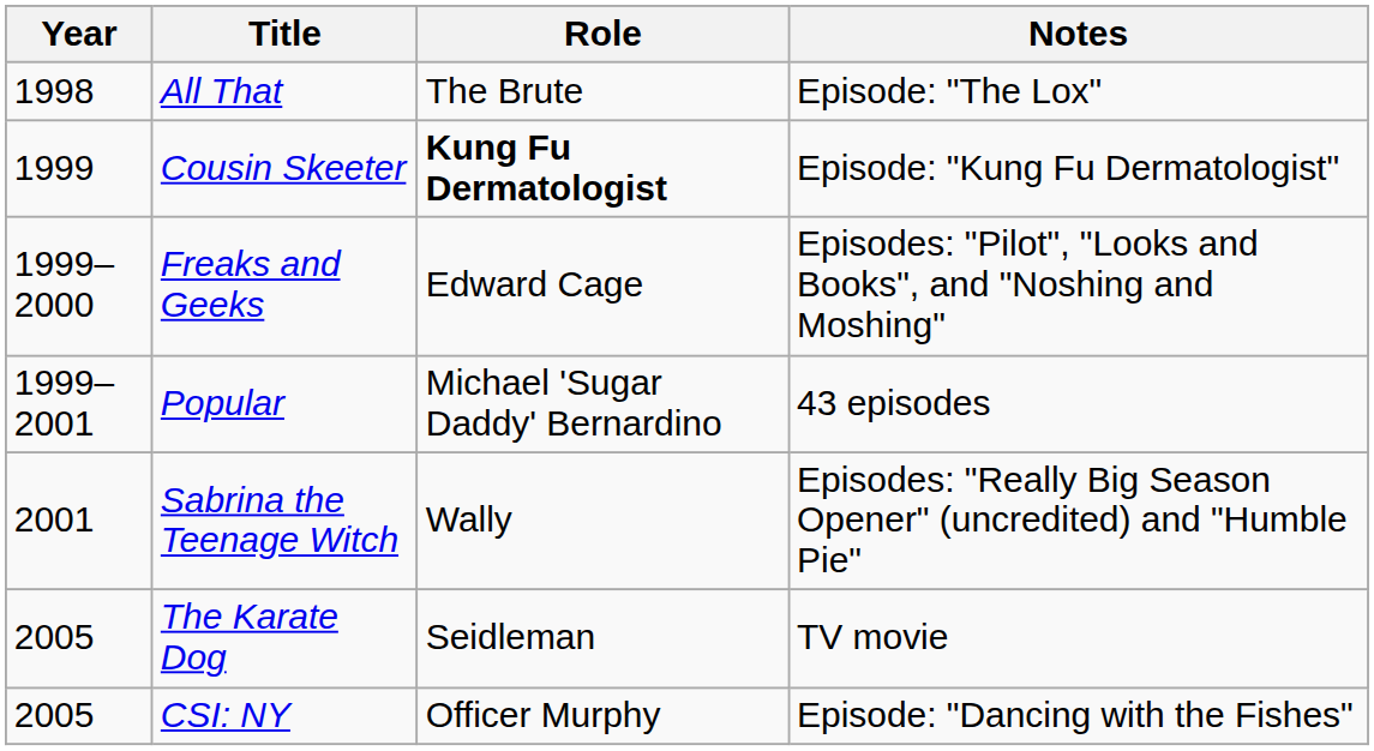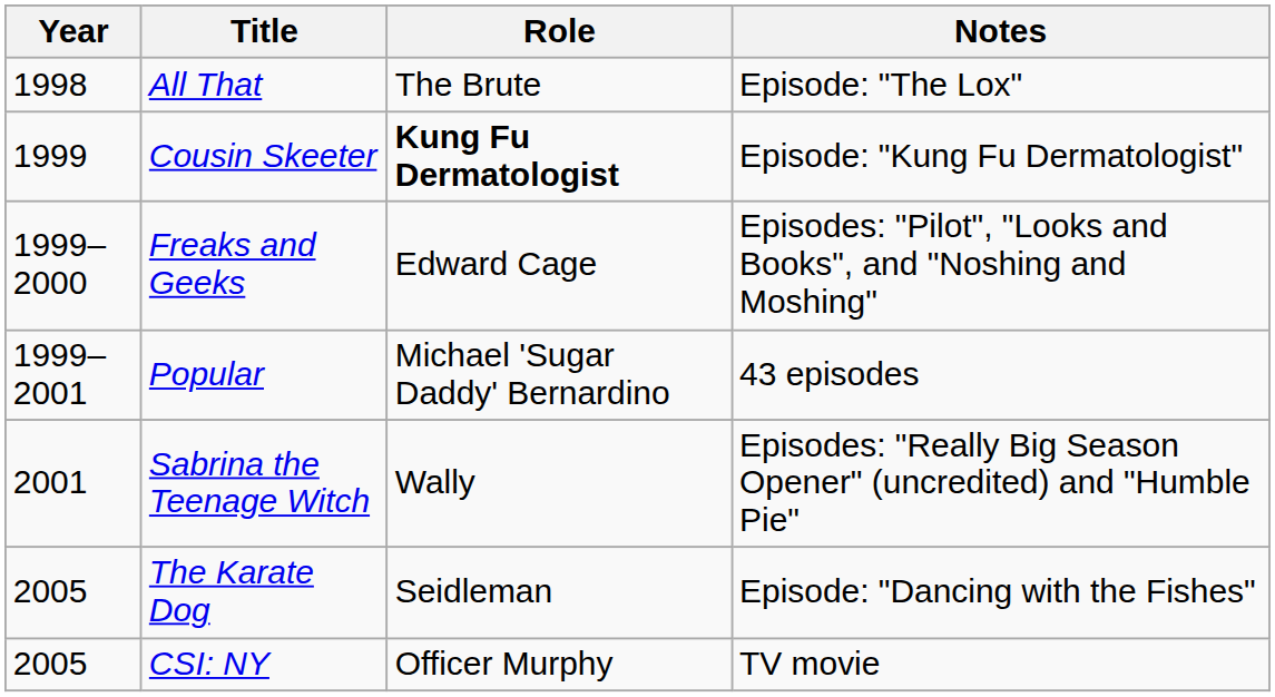 <table class="wikitable sortable">
 <tr>
 <th>Year</th>
 <th>Title</th>
 <th>Role</th>
 <th class="unsortable">Notes</th>
 </tr>
 <tr>
 <td>1998</td>
 <td><em><a href='#'>All That</a></em></td>
 <td>The Brute</td>
 <td>Episode: "The Lox"</td>
 </tr>
 <tr>
 <td>1999</td>
 <td><em><a href='#'>Cousin Skeeter</a></em></td>
 <td><strong>Kung Fu Dermatologist</strong></td>
 <td>Episode: "Kung Fu Dermatologist"</td>
 </tr>
 <tr>
 <td>1999–2000</td>
 <td><em><a href='#'>Freaks and Geeks</a></em></td>
 <td>Edward Cage</td>
 <td>Episodes: "Pilot", "Looks and Books", and "Noshing and Moshing"</td>
 </tr>
 <tr>
 <td>1999–2001</td>
 <td><em><a href='#'>Popular</a></em></td>
 <td>Michael 'Sugar Daddy' Bernardino</td>
 <td>43 episodes</td>
 </tr>
 <tr>
 <td>2001</td>
 <td><em><a href='#'>Sabrina the Teenage Witch</a></em></td>
 <td>Wally</td>
 <td>Episodes: "Really Big Season Opener" (uncredited) and "Humble Pie"</td>
 </tr>
 <tr>
 <td>2005</td>
 <td><em><a href='#'>The Karate Dog</a></em></td>
 <td>Seidleman</td>
-<td>TV movie</td>
+<td>Episode: "Dancing with the Fishes"</td>
 </tr>
 <tr>
 <td>2005</td>
 <td><em><a href='#'>CSI: NY</a></em></td>
 <td>Officer Murphy</td>
-<td>Episode: "Dancing with the Fishes"</td>
+<td>TV movie</td>
 </tr>
 </table>
